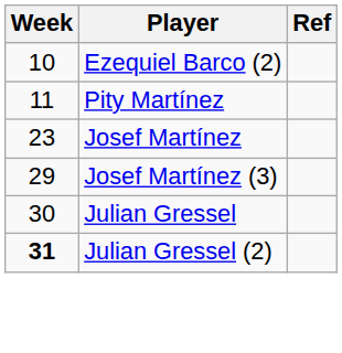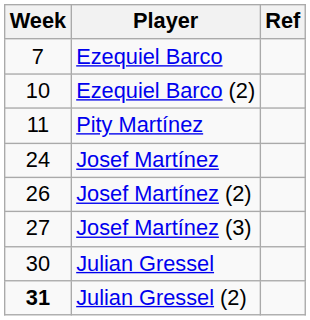 <table class="wikitable">
 <tr>
 <th>Week</th>
 <th>Player</th>
 <th>Ref</th>
+</tr>
+<tr>
+<td style="text-align: center;">7</td>
+<td> <a href='#'>Ezequiel Barco</a></td>
+<td style="text-align: center;"></td>
 </tr>
 <tr>
 <td style="text-align: center;">10</td>
 <td> <a href='#'>Ezequiel Barco</a> (2)</td>
 <td style="text-align: center;"></td>
 </tr>
 <tr>
 <td style="text-align: center;">11</td>
 <td> <a href='#'>Pity Martínez</a></td>
 <td style="text-align: center;"></td>
 </tr>
 <tr>
-<td style="text-align: center;">23</td>
+<td style="text-align: center;">24</td>
 <td> <a href='#'>Josef Martínez</a></td>
 <td style="text-align: center;"></td>
 </tr>
 <tr>
-<td style="text-align: center;">29</td>
+<td style="text-align: center;">26</td>
+<td> <a href='#'>Josef Martínez</a> (2)</td>
+<td style="text-align: center;"></td>
+</tr>
+<tr>
+<td style="text-align: center;">27</td>
 <td> <a href='#'>Josef Martínez</a> (3)</td>
 <td style="text-align: center;"></td>
 </tr>
 <tr>
 <td style="text-align: center;">30</td>
 <td> <a href='#'>Julian Gressel</a></td>
 <td style="text-align: center;"></td>
 </tr>
 <tr>
 <td style="text-align: center;"><strong>31</strong></td>
 <td> <a href='#'>Julian Gressel</a> (2)</td>
 <td style="text-align: center;"></td>
 </tr>
 </table>
